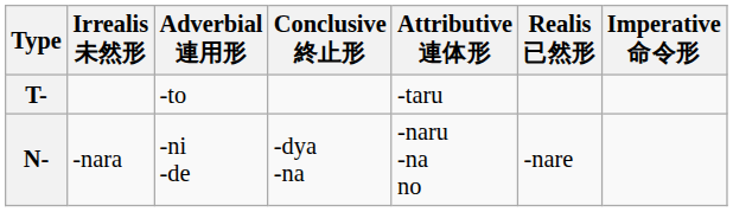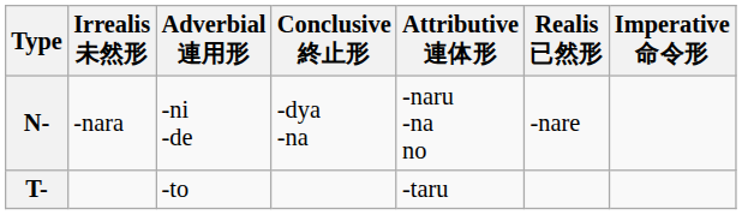 <table class="wikitable">
 <tr>
 <th>Type</th>
 <th>Irrealis<br>未然形</th>
 <th>Adverbial<br>連用形</th>
 <th>Conclusive<br>終止形</th>
 <th>Attributive<br>連体形</th>
 <th>Realis<br>已然形</th>
 <th>Imperative<br>命令形</th>
 </tr>
 <tr>
+<th>N-</th>
+<td>-nara</td>
+<td>-ni<br>-de</td>
+<td>-dya<br>-na</td>
+<td>-naru<br>-na<br>no</td>
+<td>-nare</td>
+<td> </td>
+</tr>
+<tr>
 <th>T-</th>
 <td> </td>
 <td>-to</td>
 <td> </td>
 <td>-taru</td>
 <td> </td>
 <td> </td>
 </tr>
-<tr>
-<th>N-</th>
-<td>-nara</td>
-<td>-ni<br>-de</td>
-<td>-dya<br>-na</td>
-<td>-naru<br>-na<br>no</td>
-<td>-nare</td>
-<td> </td>
-</tr>
 </table>
